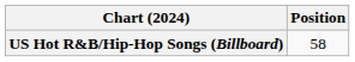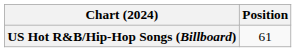 <table class="wikitable plainrowheaders" style="text-align:center">
 <tr>
 <th scope="col">Chart (2024)</th>
 <th scope="col">Position</th>
 </tr>
 <tr>
 <th scope="row">US Hot R&B/Hip-Hop Songs (<em>Billboard</em>)</th>
-<td>58</td>
+<td>61</td>
 </tr>
 </table>
